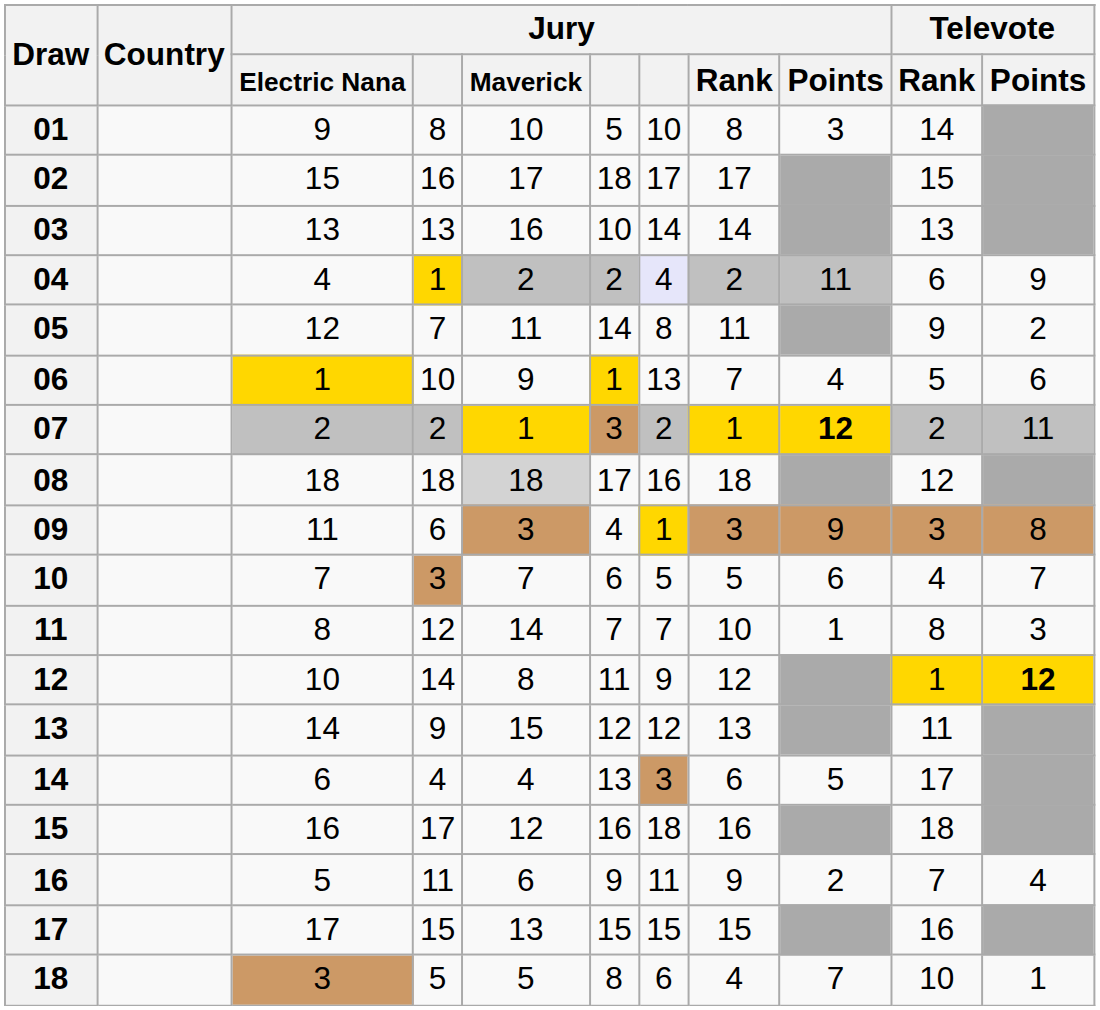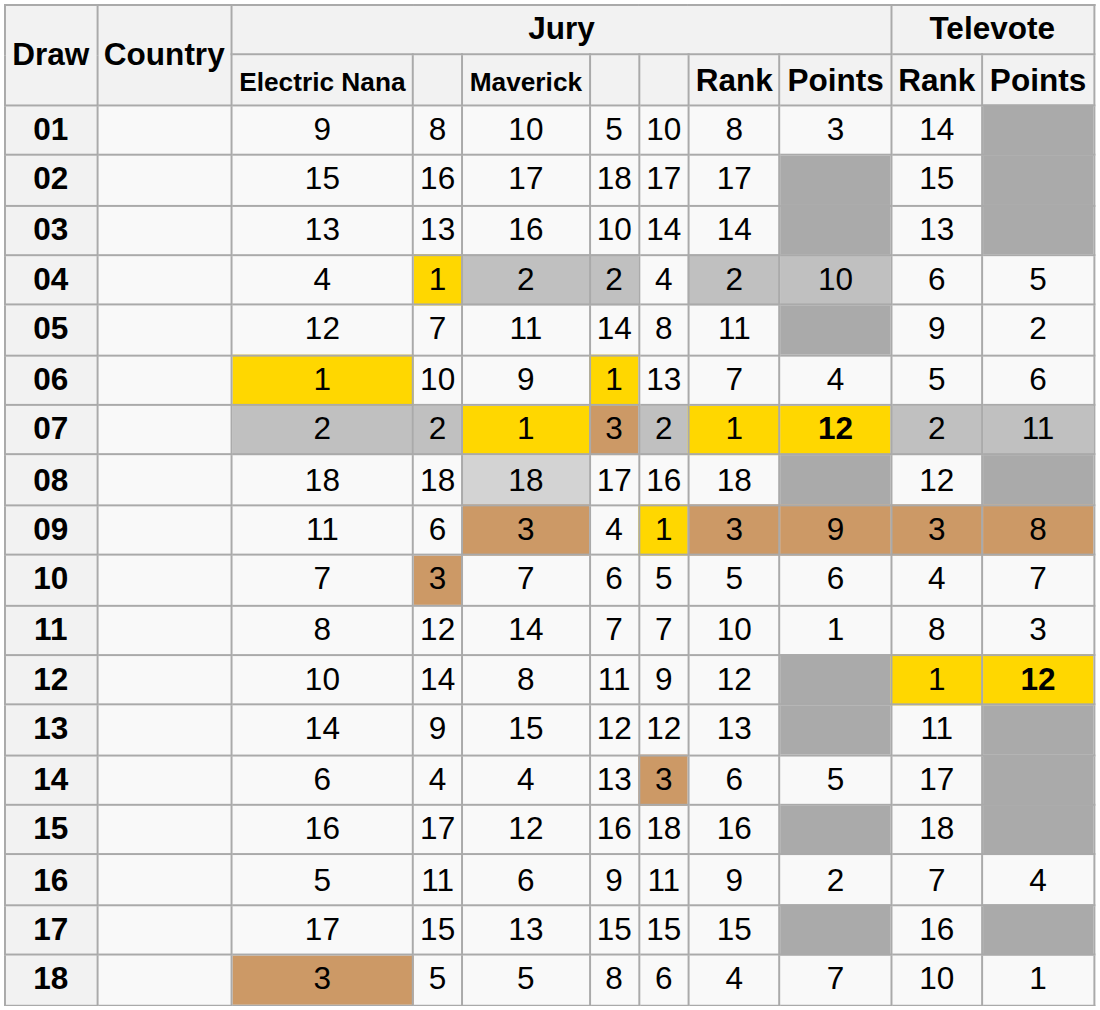 <table class="sortable wikitable collapsible plainrowheaders" style="text-align:center;">
 <tr>
 </tr>
 <tr>
 <th scope="col" rowspan="2">Draw</th>
 <th scope="col" rowspan="2">Country</th>
 <th scope="col" colspan="7">Jury</th>
 <th scope="col" colspan="2">Televote</th>
 </tr>
 <tr>
 <th scope="col"><small>Electric Nana</small></th>
 <th scope="col"><small></small></th>
 <th scope="col"><small>Maverick</small></th>
 <th scope="col"><small></small></th>
 <th scope="col"><small></small></th>
 <th scope="col">Rank</th>
 <th scope="col">Points</th>
 <th scope="col">Rank</th>
 <th scope="col">Points</th>
 </tr>
 <tr>
 <th scope="row" style="text-align:center;">01</th>
 <td style="text-align:left;"></td>
 <td>9</td>
 <td>8</td>
 <td>10</td>
 <td>5</td>
 <td>10</td>
 <td>8</td>
 <td>3</td>
 <td>14</td>
 <td style="background:#AAAAAA;"></td>
 </tr>
 <tr>
 <th scope="row" style="text-align:center;">02</th>
 <td style="text-align:left;"></td>
 <td>15</td>
 <td>16</td>
 <td>17</td>
 <td>18</td>
 <td>17</td>
 <td>17</td>
 <td style="background:#AAAAAA;"></td>
 <td>15</td>
 <td style="background:#AAAAAA;"></td>
 </tr>
 <tr>
 <th scope="row" style="text-align:center;">03</th>
 <td style="text-align:left;"></td>
 <td>13</td>
 <td>13</td>
 <td>16</td>
 <td>10</td>
 <td>14</td>
 <td>14</td>
 <td style="background:#AAAAAA;"></td>
 <td>13</td>
 <td style="background:#AAAAAA;"></td>
 </tr>
 <tr>
 <th scope="row" style="text-align:center;">04</th>
 <td style="text-align:left;"></td>
 <td>4</td>
 <td style="background:gold;">1</td>
 <td style="background:silver;">2</td>
 <td style="background:silver;">2</td>
-<td style="background: lavender;">4</td>
+<td>4</td>
 <td style="background:silver;">2</td>
-<td style="background:silver;">11</td>
+<td style="background:silver;">10</td>
 <td>6</td>
-<td>9</td>
+<td>5</td>
 </tr>
 <tr>
 <th scope="row" style="text-align:center;">05</th>
 <td style="text-align:left;"></td>
 <td>12</td>
 <td>7</td>
 <td>11</td>
 <td>14</td>
 <td>8</td>
 <td>11</td>
 <td style="background:#AAAAAA;"></td>
 <td>9</td>
 <td>2</td>
 </tr>
 <tr>
 <th scope="row" style="text-align:center;">06</th>
 <td style="text-align:left;"></td>
 <td style="background:gold;">1</td>
 <td>10</td>
 <td>9</td>
 <td style="background:gold;">1</td>
 <td>13</td>
 <td>7</td>
 <td>4</td>
 <td>5</td>
 <td>6</td>
 </tr>
 <tr>
 <th scope="row" style="text-align:center;">07</th>
 <td style="text-align:left;"></td>
 <td style="background:silver;">2</td>
 <td style="background:silver;">2</td>
 <td style="background:gold;">1</td>
 <td style="background:#CC9966;">3</td>
 <td style="background:silver;">2</td>
 <td style="background:gold;">1</td>
 <td style="background:gold;"><strong>12</strong></td>
 <td style="background:silver;">2</td>
 <td style="background:silver;">11</td>
 </tr>
 <tr>
 <th scope="row" style="text-align:center;">08</th>
 <td style="text-align:left;"></td>
 <td>18</td>
 <td>18</td>
 <td style="background: lightgrey;">18</td>
 <td>17</td>
 <td>16</td>
 <td>18</td>
 <td style="background:#AAAAAA;"></td>
 <td>12</td>
 <td style="background:#AAAAAA;"></td>
 </tr>
 <tr>
 <th scope="row" style="text-align:center;">09</th>
 <td style="text-align:left;"></td>
 <td>11</td>
 <td>6</td>
 <td style="background:#CC9966;">3</td>
 <td>4</td>
 <td style="background:gold;">1</td>
 <td style="background:#CC9966;">3</td>
 <td style="background:#CC9966;">9</td>
 <td style="background:#CC9966;">3</td>
 <td style="background:#CC9966;">8</td>
 </tr>
 <tr>
 <th scope="row" style="text-align:center;">10</th>
 <td style="text-align:left;"></td>
 <td>7</td>
 <td style="background:#CC9966;">3</td>
 <td>7</td>
 <td>6</td>
 <td>5</td>
 <td>5</td>
 <td>6</td>
 <td>4</td>
 <td>7</td>
 </tr>
 <tr>
 <th scope="row" style="text-align:center;">11</th>
 <td style="text-align:left;"></td>
 <td>8</td>
 <td>12</td>
 <td>14</td>
 <td>7</td>
 <td>7</td>
 <td>10</td>
 <td>1</td>
 <td>8</td>
 <td>3</td>
 </tr>
 <tr>
 <th scope="row" style="text-align:center;">12</th>
 <td style="text-align:left;"></td>
 <td>10</td>
 <td>14</td>
 <td>8</td>
 <td>11</td>
 <td>9</td>
 <td>12</td>
 <td style="background:#AAAAAA;"></td>
 <td style="background:gold;">1</td>
 <td style="background:gold;"><strong>12</strong></td>
 </tr>
 <tr>
 <th scope="row" style="text-align:center;">13</th>
 <td style="text-align:left;"></td>
 <td>14</td>
 <td>9</td>
 <td>15</td>
 <td>12</td>
 <td>12</td>
 <td>13</td>
 <td style="background:#AAAAAA;"></td>
 <td>11</td>
 <td style="background:#AAAAAA;"></td>
 </tr>
 <tr>
 <th scope="row" style="text-align:center;">14</th>
 <td style="text-align:left;"></td>
 <td>6</td>
 <td>4</td>
 <td>4</td>
 <td>13</td>
 <td style="background:#CC9966;">3</td>
 <td>6</td>
 <td>5</td>
 <td>17</td>
 <td style="background:#AAAAAA;"></td>
 </tr>
 <tr>
 <th scope="row" style="text-align:center;">15</th>
 <td style="text-align:left;"></td>
 <td>16</td>
 <td>17</td>
 <td>12</td>
 <td>16</td>
 <td>18</td>
 <td>16</td>
 <td style="background:#AAAAAA;"></td>
 <td>18</td>
 <td style="background:#AAAAAA;"></td>
 </tr>
 <tr>
 <th scope="row" style="text-align:center;">16</th>
 <td style="text-align:left;"></td>
 <td>5</td>
 <td>11</td>
 <td>6</td>
 <td>9</td>
 <td>11</td>
 <td>9</td>
 <td>2</td>
 <td>7</td>
 <td>4</td>
 </tr>
 <tr>
 <th scope="row" style="text-align:center;">17</th>
 <td style="text-align:left;"></td>
 <td>17</td>
 <td>15</td>
 <td>13</td>
 <td>15</td>
 <td>15</td>
 <td>15</td>
 <td style="background:#AAAAAA;"></td>
 <td>16</td>
 <td style="background:#AAAAAA;"></td>
 </tr>
 <tr>
 <th scope="row" style="text-align:center;">18</th>
 <td style="text-align:left;"></td>
 <td style="background:#CC9966;">3</td>
 <td>5</td>
 <td>5</td>
 <td>8</td>
 <td>6</td>
 <td>4</td>
 <td>7</td>
 <td>10</td>
 <td>1</td>
 </tr>
 </table>
